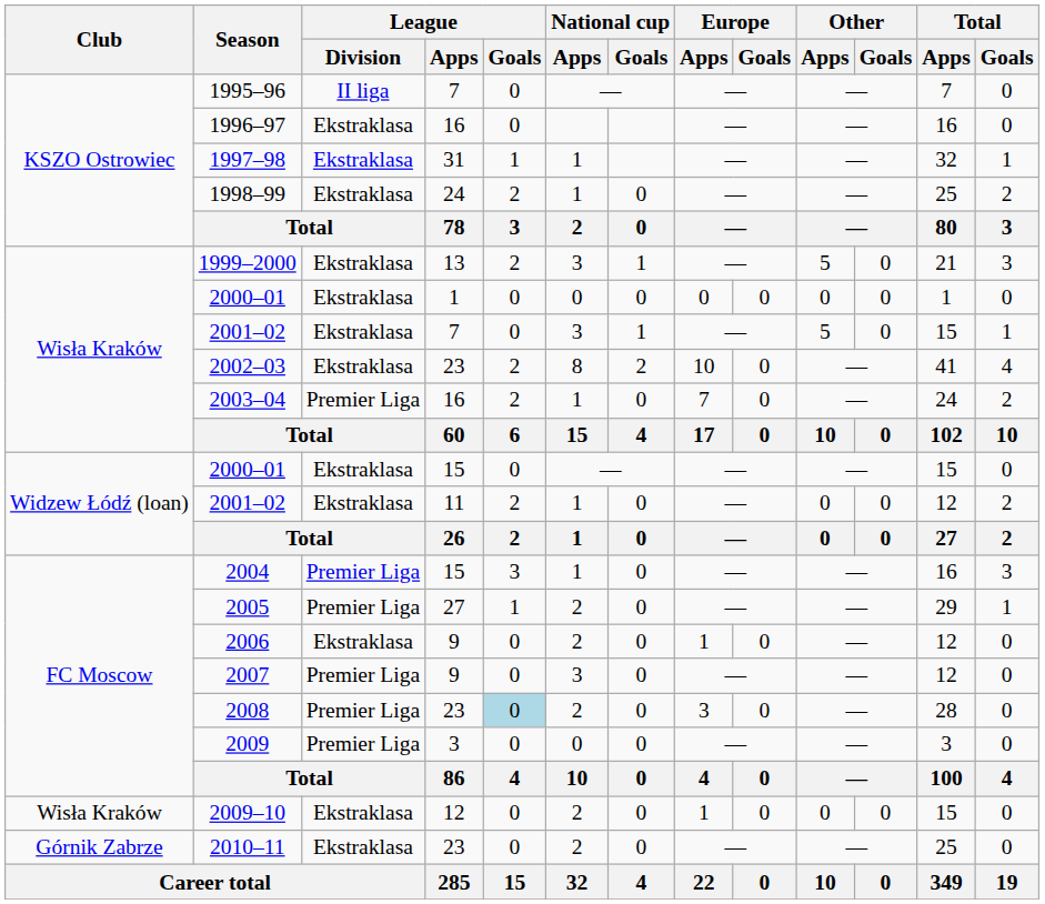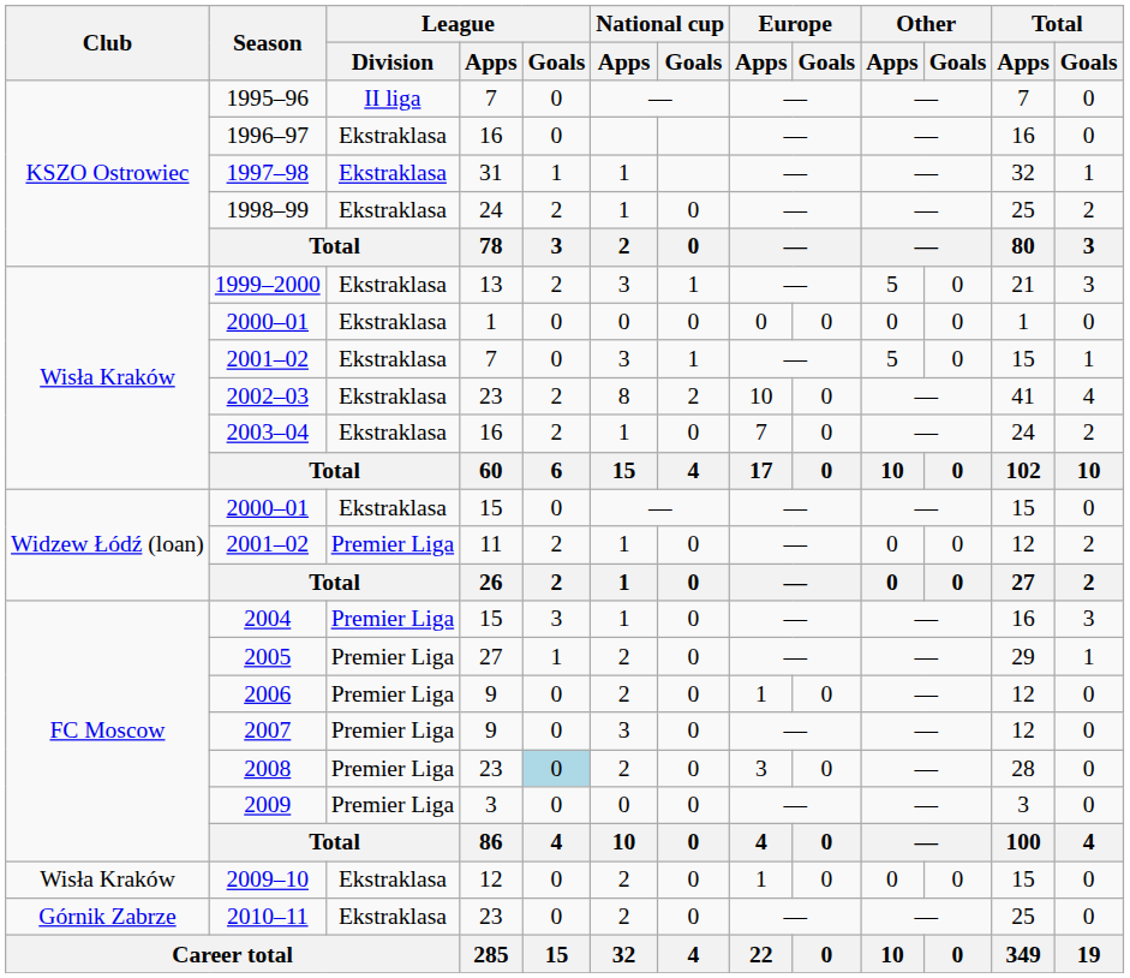 <table class="wikitable" style="text-align:center">
 <tr>
 <th rowspan="2">Club</th>
 <th rowspan="2">Season</th>
 <th colspan="3">League</th>
 <th colspan="2">National cup</th>
 <th colspan="2">Europe</th>
 <th colspan="2">Other</th>
 <th colspan="2">Total</th>
 </tr>
 <tr>
 <th>Division</th>
 <th>Apps</th>
 <th>Goals</th>
 <th>Apps</th>
 <th>Goals</th>
 <th>Apps</th>
 <th>Goals</th>
 <th>Apps</th>
 <th>Goals</th>
 <th>Apps</th>
 <th>Goals</th>
 </tr>
 <tr>
 <td rowspan="5"><a href='#'>KSZO Ostrowiec</a></td>
 <td>1995–96</td>
 <td><a href='#'>II liga</a></td>
 <td>7</td>
 <td>0</td>
 <td colspan="2">—</td>
 <td colspan="2">—</td>
 <td colspan="2">—</td>
 <td>7</td>
 <td>0</td>
 </tr>
 <tr>
 <td>1996–97</td>
 <td>Ekstraklasa</td>
 <td>16</td>
 <td>0</td>
 <td></td>
 <td></td>
 <td colspan="2">—</td>
 <td colspan="2">—</td>
 <td>16</td>
 <td>0</td>
 </tr>
 <tr>
 <td><a href='#'>1997–98</a></td>
 <td><a href='#'>Ekstraklasa</a></td>
 <td>31</td>
 <td>1</td>
 <td>1</td>
 <td></td>
 <td colspan="2">—</td>
 <td colspan="2">—</td>
 <td>32</td>
 <td>1</td>
 </tr>
 <tr>
 <td>1998–99</td>
 <td>Ekstraklasa</td>
 <td>24</td>
 <td>2</td>
 <td>1</td>
 <td>0</td>
 <td colspan="2">—</td>
 <td colspan="2">—</td>
 <td>25</td>
 <td>2</td>
 </tr>
 <tr>
 <th colspan="2">Total</th>
 <th>78</th>
 <th>3</th>
 <th>2</th>
 <th>0</th>
 <th colspan="2">—</th>
 <th colspan="2">—</th>
 <th>80</th>
 <th>3</th>
 </tr>
 <tr>
 <td rowspan="6"><a href='#'>Wisła Kraków</a></td>
 <td><a href='#'>1999–2000</a></td>
 <td>Ekstraklasa</td>
 <td>13</td>
 <td>2</td>
 <td>3</td>
 <td>1</td>
 <td colspan="2">—</td>
 <td>5</td>
 <td>0</td>
 <td>21</td>
 <td>3</td>
 </tr>
 <tr>
 <td><a href='#'>2000–01</a></td>
 <td>Ekstraklasa</td>
 <td>1</td>
 <td>0</td>
 <td>0</td>
 <td>0</td>
 <td>0</td>
 <td>0</td>
 <td>0</td>
 <td>0</td>
 <td>1</td>
 <td>0</td>
 </tr>
 <tr>
 <td><a href='#'>2001–02</a></td>
 <td>Ekstraklasa</td>
 <td>7</td>
 <td>0</td>
 <td>3</td>
 <td>1</td>
 <td colspan="2">—</td>
 <td>5</td>
 <td>0</td>
 <td>15</td>
 <td>1</td>
 </tr>
 <tr>
 <td><a href='#'>2002–03</a></td>
 <td>Ekstraklasa</td>
 <td>23</td>
 <td>2</td>
 <td>8</td>
 <td>2</td>
 <td>10</td>
 <td>0</td>
 <td colspan="2">—</td>
 <td>41</td>
 <td>4</td>
 </tr>
 <tr>
 <td><a href='#'>2003–04</a></td>
-<td>Premier Liga</td>
+<td>Ekstraklasa</td>
 <td>16</td>
 <td>2</td>
 <td>1</td>
 <td>0</td>
 <td>7</td>
 <td>0</td>
 <td colspan="2">—</td>
 <td>24</td>
 <td>2</td>
 </tr>
 <tr>
 <th colspan="2">Total</th>
 <th>60</th>
 <th>6</th>
 <th>15</th>
 <th>4</th>
 <th>17</th>
 <th>0</th>
 <th>10</th>
 <th>0</th>
 <th>102</th>
 <th>10</th>
 </tr>
 <tr>
 <td rowspan="3"><a href='#'>Widzew Łódź</a> (loan)</td>
 <td><a href='#'>2000–01</a></td>
 <td>Ekstraklasa</td>
 <td>15</td>
 <td>0</td>
 <td colspan="2">—</td>
 <td colspan="2">—</td>
 <td colspan="2">—</td>
 <td>15</td>
 <td>0</td>
 </tr>
 <tr>
 <td><a href='#'>2001–02</a></td>
-<td>Ekstraklasa</td>
+<td><a href='#'>Premier Liga</a></td>
 <td>11</td>
 <td>2</td>
 <td>1</td>
 <td>0</td>
 <td colspan="2">—</td>
 <td>0</td>
 <td>0</td>
 <td>12</td>
 <td>2</td>
 </tr>
 <tr>
 <th colspan="2">Total</th>
 <th>26</th>
 <th>2</th>
 <th>1</th>
 <th>0</th>
 <th colspan="2">—</th>
 <th>0</th>
 <th>0</th>
 <th>27</th>
 <th>2</th>
 </tr>
 <tr>
 <td rowspan="7"><a href='#'>FC Moscow</a></td>
 <td><a href='#'>2004</a></td>
 <td><a href='#'>Premier Liga</a></td>
 <td>15</td>
 <td>3</td>
 <td>1</td>
 <td>0</td>
 <td colspan="2">—</td>
 <td colspan="2">—</td>
 <td>16</td>
 <td>3</td>
 </tr>
 <tr>
 <td><a href='#'>2005</a></td>
 <td>Premier Liga</td>
 <td>27</td>
 <td>1</td>
 <td>2</td>
 <td>0</td>
 <td colspan="2">—</td>
 <td colspan="2">—</td>
 <td>29</td>
 <td>1</td>
 </tr>
 <tr>
 <td><a href='#'>2006</a></td>
-<td>Ekstraklasa</td>
+<td>Premier Liga</td>
 <td>9</td>
 <td>0</td>
 <td>2</td>
 <td>0</td>
 <td>1</td>
 <td>0</td>
 <td colspan="2">—</td>
 <td>12</td>
 <td>0</td>
 </tr>
 <tr>
 <td><a href='#'>2007</a></td>
 <td>Premier Liga</td>
 <td>9</td>
 <td>0</td>
 <td>3</td>
 <td>0</td>
 <td colspan="2">—</td>
 <td colspan="2">—</td>
 <td>12</td>
 <td>0</td>
 </tr>
 <tr>
 <td><a href='#'>2008</a></td>
 <td>Premier Liga</td>
 <td>23</td>
 <td style="background: lightblue;">0</td>
 <td>2</td>
 <td>0</td>
 <td>3</td>
 <td>0</td>
 <td colspan="2">—</td>
 <td>28</td>
 <td>0</td>
 </tr>
 <tr>
 <td><a href='#'>2009</a></td>
 <td>Premier Liga</td>
 <td>3</td>
 <td>0</td>
 <td>0</td>
 <td>0</td>
 <td colspan="2">—</td>
 <td colspan="2">—</td>
 <td>3</td>
 <td>0</td>
 </tr>
 <tr>
 <th colspan="2">Total</th>
 <th>86</th>
 <th>4</th>
 <th>10</th>
 <th>0</th>
 <th>4</th>
 <th>0</th>
 <th colspan="2">—</th>
 <th>100</th>
 <th>4</th>
 </tr>
 <tr>
 <td>Wisła Kraków</td>
 <td><a href='#'>2009–10</a></td>
 <td>Ekstraklasa</td>
 <td>12</td>
 <td>0</td>
 <td>2</td>
 <td>0</td>
 <td>1</td>
 <td>0</td>
 <td>0</td>
 <td>0</td>
 <td>15</td>
 <td>0</td>
 </tr>
 <tr>
 <td><a href='#'>Górnik Zabrze</a></td>
 <td><a href='#'>2010–11</a></td>
 <td>Ekstraklasa</td>
 <td>23</td>
 <td>0</td>
 <td>2</td>
 <td>0</td>
 <td colspan="2">—</td>
 <td colspan="2">—</td>
 <td>25</td>
 <td>0</td>
 </tr>
 <tr>
 <th colspan="3">Career total</th>
 <th>285</th>
 <th>15</th>
 <th>32</th>
 <th>4</th>
 <th>22</th>
 <th>0</th>
 <th>10</th>
 <th>0</th>
 <th>349</th>
 <th>19</th>
 </tr>
 </table>
